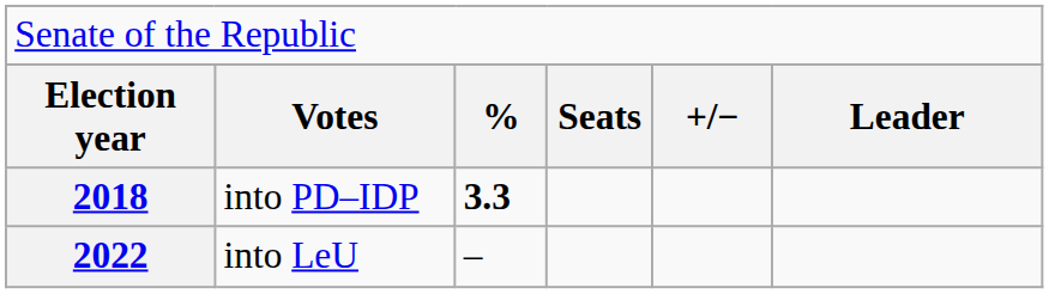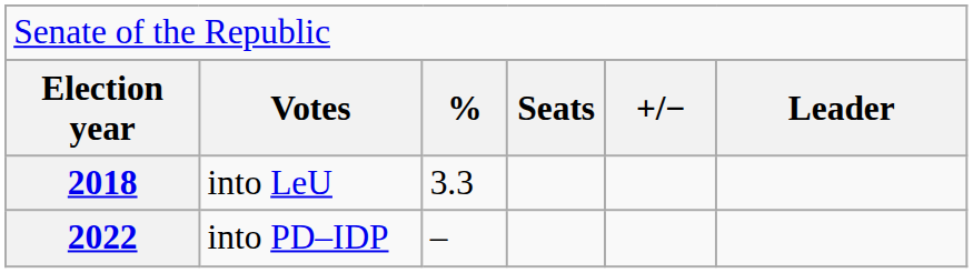 <table class=wikitable style="width:50%; border:1px #AAAAFF solid">
 <tr>
 <td colspan=6><a href='#'>Senate of the Republic</a></td>
 </tr>
 <tr>
 <th width=13%>Election year</th>
 <th width=16%>Votes</th>
 <th width=6%>%</th>
 <th width=1%>Seats</th>
 <th width=8%>+/−</th>
 <th width=18%>Leader</th>
 </tr>
 <tr>
 <th><a href='#'>2018</a></th>
-<td>into <a href='#'>PD–IDP</a></td>
-<td><strong>3.3</strong></td>
+<td>into <a href='#'>LeU</a></td>
+<td>3.3</td>
 <td></td>
 <td></td>
 <td></td>
 </tr>
 <tr>
 <th><a href='#'>2022</a></th>
-<td>into <a href='#'>LeU</a></td>
+<td>into <a href='#'>PD–IDP</a></td>
 <td>–</td>
 <td></td>
 <td></td>
 <td></td>
 </tr>
 </table>
